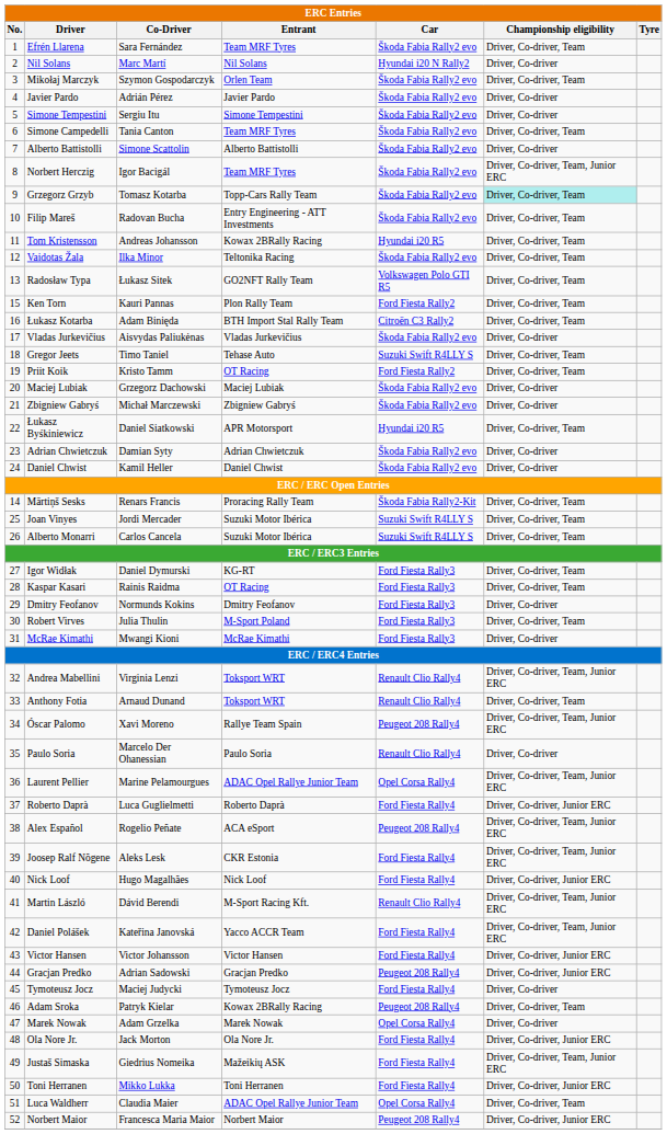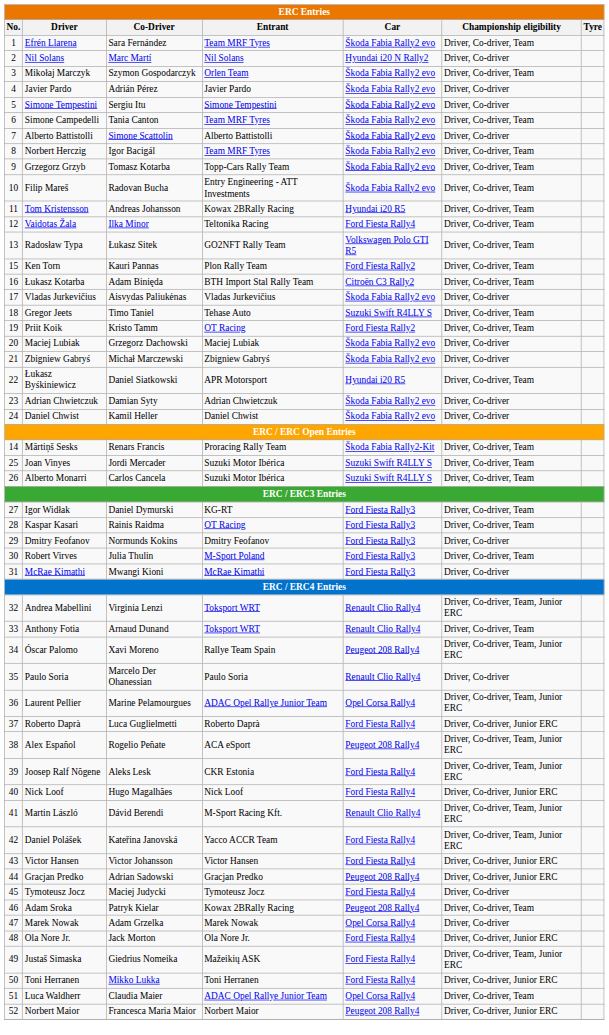 <table class="wikitable" style="font-size: 85%;">
 <tr>
 <th colspan="8" style="color:white; background-color:#eb7700;">ERC Entries</th>
 </tr>
 <tr>
 <th>No.</th>
 <th>Driver</th>
 <th>Co-Driver</th>
 <th>Entrant</th>
 <th>Car</th>
 <th>Championship eligibility</th>
 <th>Tyre</th>
 </tr>
 <tr>
 <td align="center">1</td>
 <td> <a href='#'>Efrén Llarena</a></td>
 <td> Sara Fernández</td>
 <td> <a href='#'>Team MRF Tyres</a></td>
 <td><a href='#'>Škoda Fabia Rally2 evo</a></td>
 <td>Driver, Co-driver, Team</td>
 <td align="center"></td>
 </tr>
 <tr>
 <td align="center">2</td>
 <td> <a href='#'>Nil Solans</a></td>
 <td> <a href='#'>Marc Martí</a></td>
 <td> <a href='#'>Nil Solans</a></td>
 <td><a href='#'>Hyundai i20 N Rally2</a></td>
 <td>Driver, Co-driver</td>
 <td align="center"></td>
 </tr>
 <tr>
 <td align="center">3</td>
 <td> Mikołaj Marczyk</td>
 <td> Szymon Gospodarczyk</td>
 <td> <a href='#'>Orlen Team</a></td>
 <td><a href='#'>Škoda Fabia Rally2 evo</a></td>
 <td>Driver, Co-driver, Team</td>
 <td align="center"></td>
 </tr>
 <tr>
 <td align="center">4</td>
 <td> Javier Pardo</td>
 <td> Adrián Pérez</td>
 <td> Javier Pardo</td>
 <td><a href='#'>Škoda Fabia Rally2 evo</a></td>
 <td>Driver, Co-driver</td>
 <td align="center"></td>
 </tr>
 <tr>
 <td align="center">5</td>
 <td> <a href='#'>Simone Tempestini</a></td>
 <td> Sergiu Itu</td>
 <td> <a href='#'>Simone Tempestini</a></td>
 <td><a href='#'>Škoda Fabia Rally2 evo</a></td>
 <td>Driver, Co-driver</td>
 <td align="center"></td>
 </tr>
 <tr>
 <td align="center">6</td>
 <td> Simone Campedelli</td>
 <td> Tania Canton</td>
 <td> <a href='#'>Team MRF Tyres</a></td>
 <td><a href='#'>Škoda Fabia Rally2 evo</a></td>
 <td>Driver, Co-driver, Team</td>
 <td align="center"></td>
 </tr>
 <tr>
 <td align="center">7</td>
 <td> Alberto Battistolli</td>
 <td> <a href='#'>Simone Scattolin</a></td>
 <td> Alberto Battistolli</td>
 <td><a href='#'>Škoda Fabia Rally2 evo</a></td>
 <td>Driver, Co-driver</td>
 <td align="center"></td>
 </tr>
 <tr>
 <td align="center">8</td>
 <td> Norbert Herczig</td>
 <td> Igor Bacigál</td>
 <td> <a href='#'>Team MRF Tyres</a></td>
 <td><a href='#'>Škoda Fabia Rally2 evo</a></td>
-<td>Driver, Co-driver, Team, Junior ERC</td>
+<td>Driver, Co-driver, Team</td>
 <td align="center"></td>
 </tr>
 <tr>
 <td align="center">9</td>
 <td> Grzegorz Grzyb</td>
 <td> Tomasz Kotarba</td>
 <td> Topp-Cars Rally Team</td>
 <td><a href='#'>Škoda Fabia Rally2 evo</a></td>
-<td style="background: paleturquoise;">Driver, Co-driver, Team</td>
+<td>Driver, Co-driver, Team</td>
 <td align="center"></td>
 </tr>
 <tr>
 <td align="center">10</td>
 <td> Filip Mareš</td>
 <td> Radovan Bucha</td>
 <td> Entry Engineering - ATT Investments</td>
 <td><a href='#'>Škoda Fabia Rally2 evo</a></td>
 <td>Driver, Co-driver, Team</td>
 <td align="center"></td>
 </tr>
 <tr>
 <td align="center">11</td>
 <td> <a href='#'>Tom Kristensson</a></td>
 <td> Andreas Johansson</td>
 <td> Kowax 2BRally Racing</td>
 <td><a href='#'>Hyundai i20 R5</a></td>
 <td>Driver, Co-driver, Team</td>
 <td align="center"></td>
 </tr>
 <tr>
 <td align="center">12</td>
 <td> <a href='#'>Vaidotas Žala</a></td>
 <td> <a href='#'>Ilka Minor</a></td>
 <td> Teltonika Racing</td>
-<td><a href='#'>Škoda Fabia Rally2 evo</a></td>
+<td><a href='#'>Ford Fiesta Rally4</a></td>
 <td>Driver, Co-driver, Team</td>
 <td align="center"></td>
 </tr>
 <tr>
 <td align="center">13</td>
 <td> Radosław Typa</td>
 <td> Łukasz Sitek</td>
 <td> GO2NFT Rally Team</td>
 <td><a href='#'>Volkswagen Polo GTI R5</a></td>
 <td>Driver, Co-driver, Team</td>
 <td align="center"></td>
 </tr>
 <tr>
 <td align="center">15</td>
 <td> Ken Torn</td>
 <td> Kauri Pannas</td>
 <td> Plon Rally Team</td>
 <td><a href='#'>Ford Fiesta Rally2</a></td>
 <td>Driver, Co-driver, Team</td>
 <td align="center"></td>
 </tr>
 <tr>
 <td align="center">16</td>
 <td> Łukasz Kotarba</td>
 <td> Adam Binięda</td>
 <td> BTH Import Stal Rally Team</td>
 <td><a href='#'>Citroën C3 Rally2</a></td>
 <td>Driver, Co-driver, Team</td>
 <td align="center"></td>
 </tr>
 <tr>
 <td align="center">17</td>
 <td> Vladas Jurkevičius</td>
 <td> Aisvydas Paliukėnas</td>
 <td> Vladas Jurkevičius</td>
 <td><a href='#'>Škoda Fabia Rally2 evo</a></td>
 <td>Driver, Co-driver</td>
 <td align="center"></td>
 </tr>
 <tr>
 <td align="center">18</td>
 <td> Gregor Jeets</td>
 <td> Timo Taniel</td>
 <td> Tehase Auto</td>
 <td><a href='#'>Suzuki Swift R4LLY S</a></td>
 <td>Driver, Co-driver, Team</td>
 <td align="center"></td>
 </tr>
 <tr>
 <td align="center">19</td>
 <td> Priit Koik</td>
 <td> Kristo Tamm</td>
 <td> <a href='#'>OT Racing</a></td>
 <td><a href='#'>Ford Fiesta Rally2</a></td>
 <td>Driver, Co-driver, Team</td>
 <td align="center"></td>
 </tr>
 <tr>
 <td align="center">20</td>
 <td> Maciej Lubiak</td>
 <td> Grzegorz Dachowski</td>
 <td> Maciej Lubiak</td>
 <td><a href='#'>Škoda Fabia Rally2 evo</a></td>
 <td>Driver, Co-driver</td>
 <td align="center"></td>
 </tr>
 <tr>
 <td align="center">21</td>
 <td> Zbigniew Gabryś</td>
 <td> Michał Marczewski</td>
 <td> Zbigniew Gabryś</td>
 <td><a href='#'>Škoda Fabia Rally2 evo</a></td>
 <td>Driver, Co-driver</td>
 <td align="center"></td>
 </tr>
 <tr>
 <td align="center">22</td>
 <td> Łukasz Byśkiniewicz</td>
 <td> Daniel Siatkowski</td>
 <td> APR Motorsport</td>
 <td><a href='#'>Hyundai i20 R5</a></td>
 <td>Driver, Co-driver, Team</td>
 <td align="center"></td>
 </tr>
 <tr>
 <td align="center">23</td>
 <td> Adrian Chwietczuk</td>
 <td> Damian Syty</td>
 <td> Adrian Chwietczuk</td>
 <td><a href='#'>Škoda Fabia Rally2 evo</a></td>
 <td>Driver, Co-driver</td>
 <td align="center"></td>
 </tr>
 <tr>
 <td align="center">24</td>
 <td> Daniel Chwist</td>
 <td> Kamil Heller</td>
 <td> Daniel Chwist</td>
 <td><a href='#'>Škoda Fabia Rally2 evo</a></td>
 <td>Driver, Co-driver</td>
 <td align="center"></td>
 </tr>
 <tr>
 <th colspan="8" style="color:white; background-color:orange;">ERC / ERC Open Entries</th>
 </tr>
 <tr>
 <td align="center">14</td>
 <td> Mārtiņš Sesks</td>
 <td> Renars Francis</td>
 <td> Proracing Rally Team</td>
 <td><a href='#'>Škoda Fabia Rally2-Kit</a></td>
 <td>Driver, Co-driver, Team</td>
 <td align="center"></td>
 </tr>
 <tr>
 <td align="center">25</td>
 <td> Joan Vinyes</td>
 <td> Jordi Mercader</td>
 <td> Suzuki Motor Ibérica</td>
 <td><a href='#'>Suzuki Swift R4LLY S</a></td>
 <td>Driver, Co-driver, Team</td>
 <td align="center"></td>
 </tr>
 <tr>
 <td align="center">26</td>
 <td> Alberto Monarri</td>
 <td> Carlos Cancela</td>
 <td> Suzuki Motor Ibérica</td>
 <td><a href='#'>Suzuki Swift R4LLY S</a></td>
 <td>Driver, Co-driver, Team</td>
 <td align="center"></td>
 </tr>
 <tr>
 <th colspan="8" style="color:white; background-color:#3aa933;">ERC / ERC3 Entries</th>
 </tr>
 <tr>
 <td align="center">27</td>
 <td> Igor Widłak</td>
 <td> Daniel Dymurski</td>
 <td> KG-RT</td>
 <td><a href='#'>Ford Fiesta Rally3</a></td>
 <td>Driver, Co-driver, Team</td>
 <td align="center"></td>
 </tr>
 <tr>
 <td align="center">28</td>
 <td> Kaspar Kasari</td>
 <td> Rainis Raidma</td>
 <td> <a href='#'>OT Racing</a></td>
 <td><a href='#'>Ford Fiesta Rally3</a></td>
 <td>Driver, Co-driver, Team</td>
 <td align="center"></td>
 </tr>
 <tr>
 <td align="center">29</td>
 <td> Dmitry Feofanov</td>
 <td> Normunds Kokins</td>
 <td> Dmitry Feofanov</td>
 <td><a href='#'>Ford Fiesta Rally3</a></td>
 <td>Driver, Co-driver</td>
 <td align="center"></td>
 </tr>
 <tr>
 <td align="center">30</td>
 <td> Robert Virves</td>
 <td> Julia Thulin</td>
 <td> <a href='#'>M-Sport Poland</a></td>
 <td><a href='#'>Ford Fiesta Rally3</a></td>
 <td>Driver, Co-driver, Team</td>
 <td align="center"></td>
 </tr>
 <tr>
 <td align="center">31</td>
 <td> <a href='#'>McRae Kimathi</a></td>
 <td> Mwangi Kioni</td>
 <td> <a href='#'>McRae Kimathi</a></td>
 <td><a href='#'>Ford Fiesta Rally3</a></td>
 <td>Driver, Co-driver</td>
 <td align="center"></td>
 </tr>
 <tr>
 <th colspan="8" style="color:white; background-color:#0173cd;">ERC / ERC4 Entries</th>
 </tr>
 <tr>
 <td align="center">32</td>
 <td> Andrea Mabellini</td>
 <td> Virginia Lenzi</td>
 <td> <a href='#'>Toksport WRT</a></td>
 <td><a href='#'>Renault Clio Rally4</a></td>
 <td>Driver, Co-driver, Team, Junior ERC</td>
 <td align="center"></td>
 </tr>
 <tr>
 <td align="center">33</td>
 <td> Anthony Fotia</td>
 <td> Arnaud Dunand</td>
 <td> <a href='#'>Toksport WRT</a></td>
 <td><a href='#'>Renault Clio Rally4</a></td>
 <td>Driver, Co-driver, Team</td>
 <td align="center"></td>
 </tr>
 <tr>
 <td align="center">34</td>
 <td> Óscar Palomo</td>
 <td> Xavi Moreno</td>
 <td> Rallye Team Spain</td>
 <td><a href='#'>Peugeot 208 Rally4</a></td>
 <td>Driver, Co-driver, Team, Junior ERC</td>
 <td align="center"></td>
 </tr>
 <tr>
 <td align="center">35</td>
 <td> Paulo Soria</td>
 <td> Marcelo Der Ohanessian</td>
 <td> Paulo Soria</td>
 <td><a href='#'>Renault Clio Rally4</a></td>
 <td>Driver, Co-driver</td>
 <td align="center"></td>
 </tr>
 <tr>
 <td align="center">36</td>
 <td> Laurent Pellier</td>
 <td> Marine Pelamourgues</td>
 <td> <a href='#'>ADAC Opel Rallye Junior Team</a></td>
 <td><a href='#'>Opel Corsa Rally4</a></td>
 <td>Driver, Co-driver, Team, Junior ERC</td>
 <td align="center"></td>
 </tr>
 <tr>
 <td align="center">37</td>
 <td> Roberto Daprà</td>
 <td> Luca Guglielmetti</td>
 <td> Roberto Daprà</td>
 <td><a href='#'>Ford Fiesta Rally4</a></td>
 <td>Driver, Co-driver, Junior ERC</td>
 <td align="center"></td>
 </tr>
 <tr>
 <td align="center">38</td>
 <td> Alex Español</td>
 <td> Rogelio Peñate</td>
 <td> ACA eSport</td>
 <td><a href='#'>Peugeot 208 Rally4</a></td>
 <td>Driver, Co-driver, Team, Junior ERC</td>
 <td align="center"></td>
 </tr>
 <tr>
 <td align="center">39</td>
 <td> Joosep Ralf Nõgene</td>
 <td> Aleks Lesk</td>
 <td> CKR Estonia</td>
 <td><a href='#'>Ford Fiesta Rally4</a></td>
 <td>Driver, Co-driver, Team, Junior ERC</td>
 <td align="center"></td>
 </tr>
 <tr>
 <td align="center">40</td>
 <td> Nick Loof</td>
 <td> Hugo Magalhães</td>
 <td> Nick Loof</td>
 <td><a href='#'>Ford Fiesta Rally4</a></td>
 <td>Driver, Co-driver, Junior ERC</td>
 <td align="center"></td>
 </tr>
 <tr>
 <td align="center">41</td>
 <td> Martin László</td>
 <td> Dávid Berendi</td>
 <td> M-Sport Racing Kft.</td>
 <td><a href='#'>Renault Clio Rally4</a></td>
 <td>Driver, Co-driver, Team, Junior ERC</td>
 <td align="center"></td>
 </tr>
 <tr>
 <td align="center">42</td>
 <td> Daniel Polášek</td>
 <td> Kateřina Janovská</td>
 <td> Yacco ACCR Team</td>
 <td><a href='#'>Ford Fiesta Rally4</a></td>
 <td>Driver, Co-driver, Team, Junior ERC</td>
 <td align="center"></td>
 </tr>
 <tr>
 <td align="center">43</td>
 <td> Victor Hansen</td>
 <td> Victor Johansson</td>
 <td> Victor Hansen</td>
 <td><a href='#'>Ford Fiesta Rally4</a></td>
 <td>Driver, Co-driver, Junior ERC</td>
 <td align="center"></td>
 </tr>
 <tr>
 <td align="center">44</td>
 <td> Gracjan Predko</td>
 <td> Adrian Sadowski</td>
 <td> Gracjan Predko</td>
 <td><a href='#'>Peugeot 208 Rally4</a></td>
 <td>Driver, Co-driver, Junior ERC</td>
 <td align="center"></td>
 </tr>
 <tr>
 <td align="center">45</td>
 <td> Tymoteusz Jocz</td>
 <td> Maciej Judycki</td>
 <td> Tymoteusz Jocz</td>
 <td><a href='#'>Ford Fiesta Rally4</a></td>
 <td>Driver, Co-driver</td>
 <td align="center"></td>
 </tr>
 <tr>
 <td align="center">46</td>
 <td> Adam Sroka</td>
 <td> Patryk Kielar</td>
 <td> Kowax 2BRally Racing</td>
 <td><a href='#'>Peugeot 208 Rally4</a></td>
 <td>Driver, Co-driver, Team</td>
 <td align="center"></td>
 </tr>
 <tr>
 <td align="center">47</td>
 <td> Marek Nowak</td>
 <td> Adam Grzelka</td>
 <td> Marek Nowak</td>
 <td><a href='#'>Opel Corsa Rally4</a></td>
 <td>Driver, Co-driver</td>
 <td align="center"></td>
 </tr>
 <tr>
 <td align="center">48</td>
 <td> Ola Nore Jr.</td>
 <td> Jack Morton</td>
 <td> Ola Nore Jr.</td>
 <td><a href='#'>Ford Fiesta Rally4</a></td>
 <td>Driver, Co-driver, Junior ERC</td>
 <td align="center"></td>
 </tr>
 <tr>
 <td align="center">49</td>
 <td> Justaš Simaska</td>
 <td> Giedrius Nomeika</td>
 <td> Mažeikių ASK</td>
 <td><a href='#'>Ford Fiesta Rally4</a></td>
 <td>Driver, Co-driver, Team, Junior ERC</td>
 <td align="center"></td>
 </tr>
 <tr>
 <td align="center">50</td>
 <td> Toni Herranen</td>
 <td> <a href='#'>Mikko Lukka</a></td>
 <td> Toni Herranen</td>
 <td><a href='#'>Ford Fiesta Rally4</a></td>
 <td>Driver, Co-driver, Junior ERC</td>
 <td align="center"></td>
 </tr>
 <tr>
 <td align="center">51</td>
 <td> Luca Waldherr</td>
 <td> Claudia Maier</td>
 <td> <a href='#'>ADAC Opel Rallye Junior Team</a></td>
 <td><a href='#'>Opel Corsa Rally4</a></td>
 <td>Driver, Co-driver, Team</td>
 <td align="center"></td>
 </tr>
 <tr>
 <td align="center">52</td>
 <td> Norbert Maior</td>
 <td> Francesca Maria Maior</td>
 <td> Norbert Maior</td>
 <td><a href='#'>Peugeot 208 Rally4</a></td>
 <td>Driver, Co-driver, Junior ERC</td>
 <td align="center"></td>
 </tr>
 <tr>
 </tr>
 </table>
